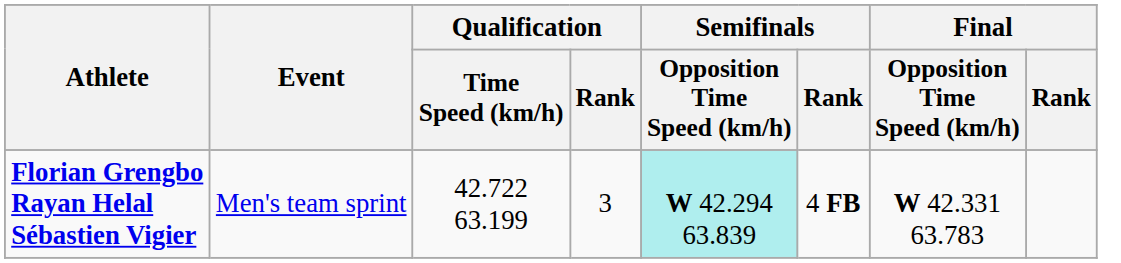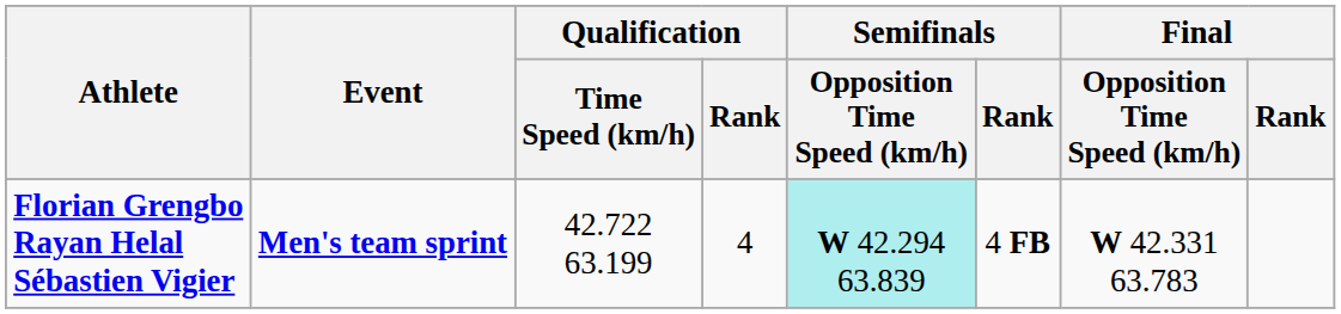 <table class="wikitable" style="font-size:90%">
 <tr>
 <th rowspan="2">Athlete</th>
 <th rowspan="2">Event</th>
 <th colspan=2>Qualification</th>
 <th colspan=2>Semifinals</th>
 <th colspan=2>Final</th>
 </tr>
 <tr style="font-size:95%">
 <th>Time<br>Speed (km/h)</th>
 <th>Rank</th>
 <th>Opposition<br>Time<br>Speed (km/h)</th>
 <th>Rank</th>
 <th>Opposition<br>Time<br>Speed (km/h)</th>
 <th>Rank</th>
 </tr>
 <tr align=center>
 <td align=left><strong><a href='#'>Florian Grengbo</a><br><a href='#'>Rayan Helal</a><br><a href='#'>Sébastien Vigier</a></strong></td>
-<td align=left><a href='#'>Men's team sprint</a></td>
+<td align=left><strong><a href='#'>Men's team sprint</a></strong></td>
 <td>42.722<br>63.199</td>
-<td>3</td>
+<td>4</td>
 <td style="background: paleturquoise;"><br><strong>W</strong> 42.294<br>63.839</td>
 <td>4 <strong>FB</strong></td>
 <td><br><strong>W</strong> 42.331<br>63.783</td>
 <td></td>
 </tr>
 </table>
